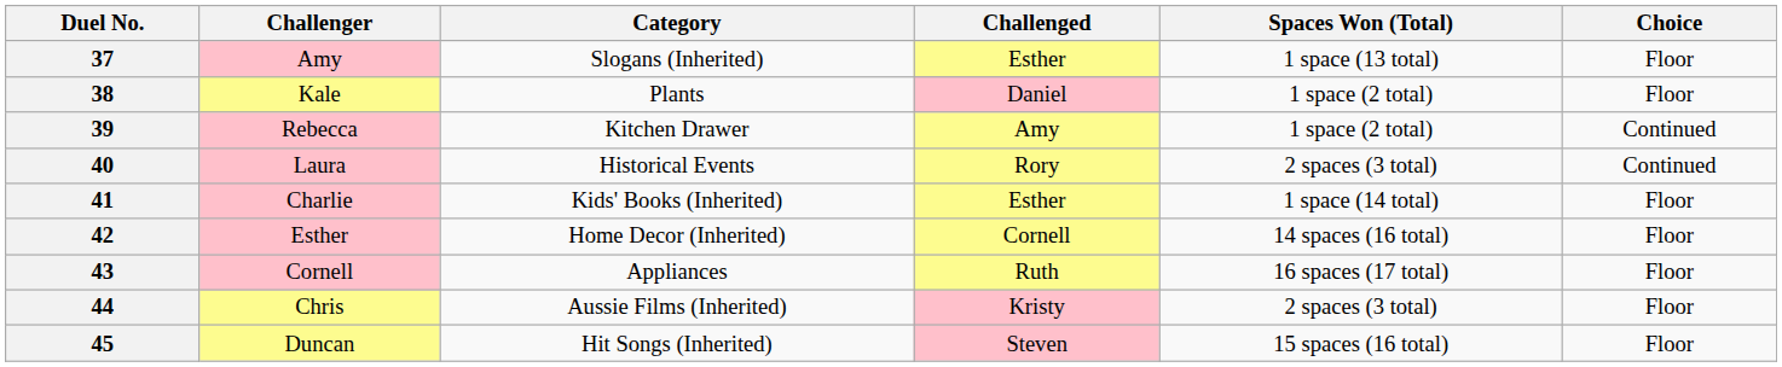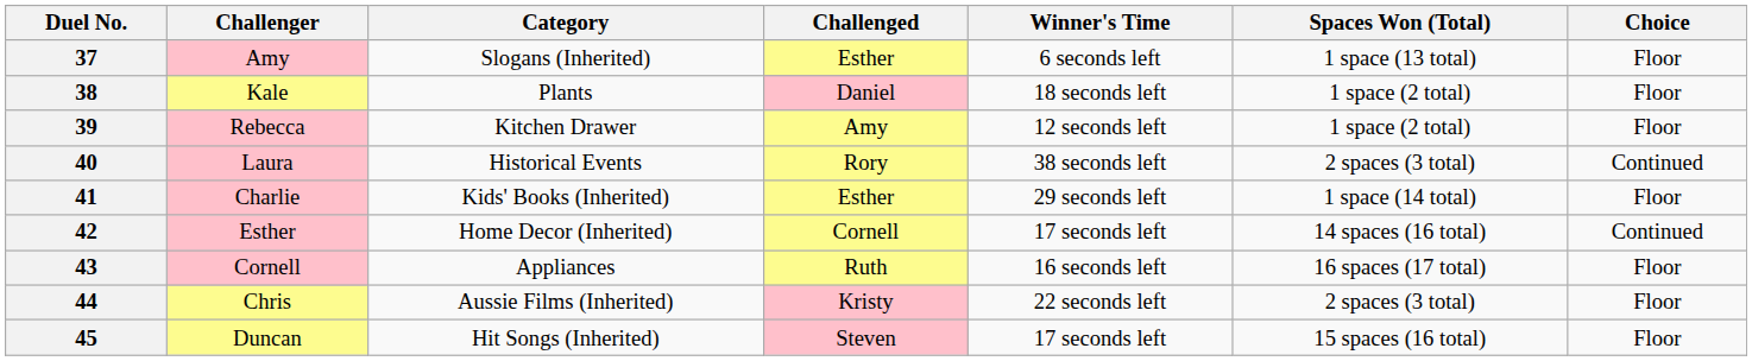 <table class="wikitable sortable mw-collapsible mw-collapsed" style="text-align:center; width:100%">
 <tr>
 <th scope="col">Duel No.</th>
 <th scope="col">Challenger</th>
 <th scope="col">Category</th>
 <th scope="col">Challenged</th>
+<th scope="col">Winner's Time</th>
 <th scope="col">Spaces Won (Total)</th>
 <th scope="col">Choice</th>
 </tr>
 <tr>
 <th>37</th>
 <td style="background:pink;">Amy</td>
 <td>Slogans (Inherited)</td>
 <td style="background:#fdfc8f;">Esther</td>
+<td>6 seconds left</td>
 <td>1 space (13 total)</td>
 <td>Floor</td>
 </tr>
 <tr>
 <th>38</th>
 <td style="background:#fdfc8f;">Kale</td>
 <td>Plants</td>
 <td style="background:pink;">Daniel</td>
+<td>18 seconds left</td>
 <td>1 space (2 total)</td>
 <td>Floor</td>
 </tr>
 <tr>
 <th>39</th>
 <td style="background:pink;">Rebecca</td>
 <td>Kitchen Drawer</td>
 <td style="background:#fdfc8f;">Amy</td>
+<td>12 seconds left</td>
 <td>1 space (2 total)</td>
-<td>Continued</td>
+<td>Floor</td>
 </tr>
 <tr>
 <th>40</th>
 <td style="background:pink;">Laura</td>
 <td>Historical Events</td>
 <td style="background:#fdfc8f;">Rory</td>
+<td>38 seconds left</td>
 <td>2 spaces (3 total)</td>
 <td>Continued</td>
 </tr>
 <tr>
 <th>41</th>
 <td style="background:pink;">Charlie</td>
 <td>Kids' Books (Inherited)</td>
 <td style="background:#fdfc8f;">Esther</td>
+<td>29 seconds left</td>
 <td>1 space (14 total)</td>
 <td>Floor</td>
 </tr>
 <tr>
 <th>42</th>
 <td style="background:pink;">Esther</td>
 <td>Home Decor (Inherited)</td>
 <td style="background:#fdfc8f;">Cornell</td>
+<td>17 seconds left</td>
 <td>14 spaces (16 total)</td>
-<td>Floor</td>
+<td>Continued</td>
 </tr>
 <tr>
 <th>43</th>
 <td style="background:pink;">Cornell</td>
 <td>Appliances</td>
 <td style="background:#fdfc8f;">Ruth</td>
+<td>16 seconds left</td>
 <td>16 spaces (17 total)</td>
 <td>Floor</td>
 </tr>
 <tr>
 <th>44</th>
 <td style="background:#fdfc8f;">Chris</td>
 <td>Aussie Films (Inherited)</td>
 <td style="background:pink;">Kristy</td>
+<td>22 seconds left</td>
 <td>2 spaces (3 total)</td>
 <td>Floor</td>
 </tr>
 <tr>
 <th>45</th>
 <td style="background:#fdfc8f;">Duncan</td>
 <td>Hit Songs (Inherited)</td>
 <td style="background:pink;">Steven</td>
+<td>17 seconds left</td>
 <td>15 spaces (16 total)</td>
 <td>Floor</td>
 </tr>
 </table>
